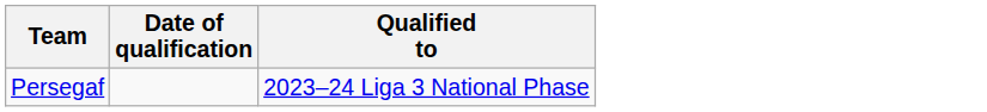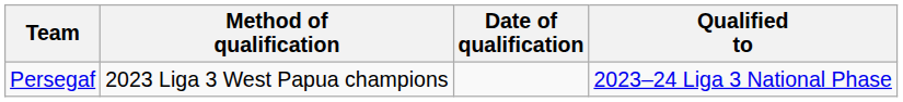 <table class="wikitable sortable" style="text-align: left;">
 <tr>
 <th>Team</th>
+<th>Method of <br> qualification</th>
 <th>Date of <br> qualification</th>
 <th>Qualified <br> to<br></th>
 </tr>
 <tr>
 <td><a href='#'>Persegaf</a></td>
+<td {{Sort>2023 Liga 3 West Papua champions</td>
 <td></td>
 <td><a href='#'>2023–24 Liga 3 National Phase</a></td>
 </tr>
 </table>
